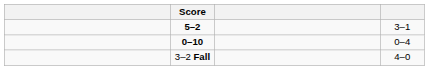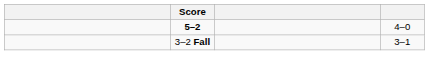 <table class="wikitable" style="text-align: center; ">
 <tr>
 <th align="right" width="270"></th>
 <th width="65">Score</th>
 <th align="left" width="270"></th>
 <th width="65"></th>
 </tr>
 <tr>
 <td align="left"><strong></strong></td>
 <td><strong>5–2</strong></td>
 <td align="left"></td>
-<td>3–1 <strong></strong></td>
-</tr>
-<tr>
-<td align="left"></td>
-<td><strong>0–10</strong></td>
-<td align="left"><strong></strong></td>
-<td>0–4 <strong></strong></td>
+<td>4–0 <strong></strong></td>
 </tr>
 <tr>
 <td align="left"><strong></strong></td>
 <td>3–2 <strong>Fall</strong></td>
 <td align="left"></td>
-<td>4–0 <strong></strong></td>
+<td>3–1 <strong></strong></td>
 </tr>
 </table>
